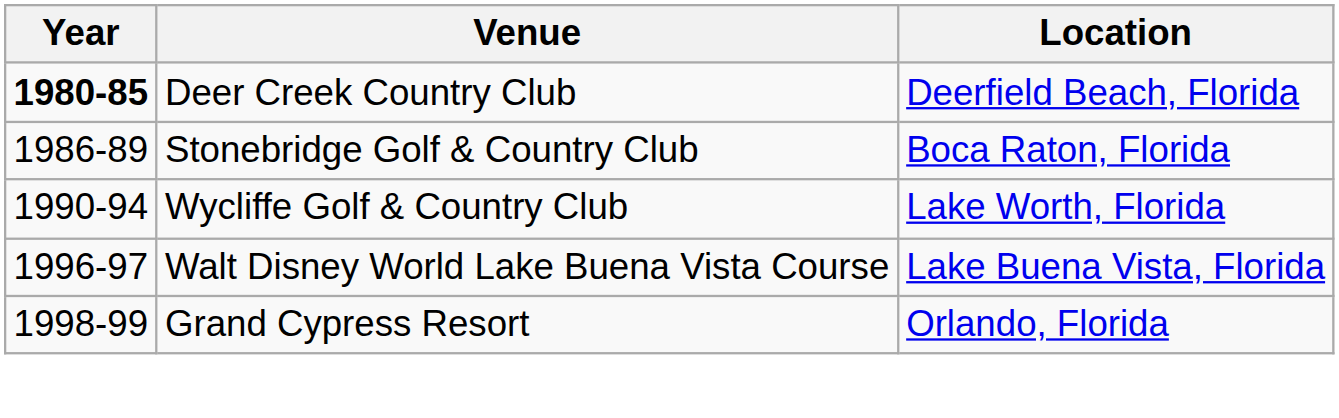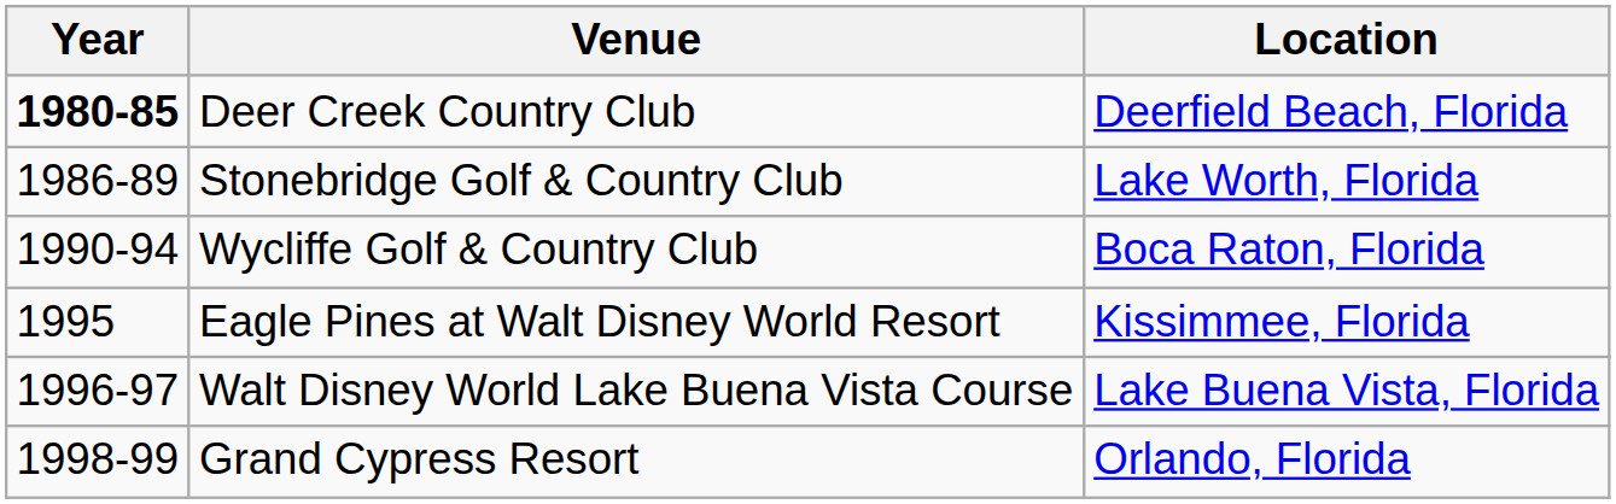 <table class=wikitable>
 <tr>
 <th>Year</th>
 <th>Venue</th>
 <th>Location</th>
 </tr>
 <tr>
 <td><strong>1980-85</strong></td>
 <td>Deer Creek Country Club</td>
 <td><a href='#'>Deerfield Beach, Florida</a></td>
 </tr>
 <tr>
 <td>1986-89</td>
 <td>Stonebridge Golf & Country Club</td>
-<td><a href='#'>Boca Raton, Florida</a></td>
+<td><a href='#'>Lake Worth, Florida</a></td>
 </tr>
 <tr>
 <td>1990-94</td>
 <td>Wycliffe Golf & Country Club</td>
-<td><a href='#'>Lake Worth, Florida</a></td>
+<td><a href='#'>Boca Raton, Florida</a></td>
+</tr>
+<tr>
+<td>1995</td>
+<td>Eagle Pines at Walt Disney World Resort</td>
+<td><a href='#'>Kissimmee, Florida</a></td>
 </tr>
 <tr>
 <td>1996-97</td>
 <td>Walt Disney World Lake Buena Vista Course</td>
 <td><a href='#'>Lake Buena Vista, Florida</a></td>
 </tr>
 <tr>
 <td>1998-99</td>
 <td>Grand Cypress Resort</td>
 <td><a href='#'>Orlando, Florida</a></td>
 </tr>
 </table>
